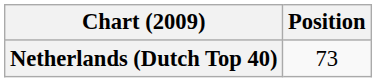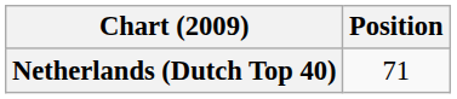 <table class="wikitable plainrowheaders">
 <tr>
 <th>Chart (2009)</th>
 <th>Position</th>
 </tr>
 <tr>
 <th scope="row">Netherlands (Dutch Top 40)</th>
-<td style="text-align:center;">73</td>
+<td style="text-align:center;">71</td>
 </tr>
 </table>
